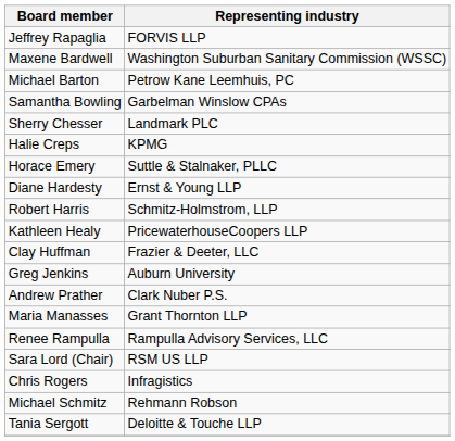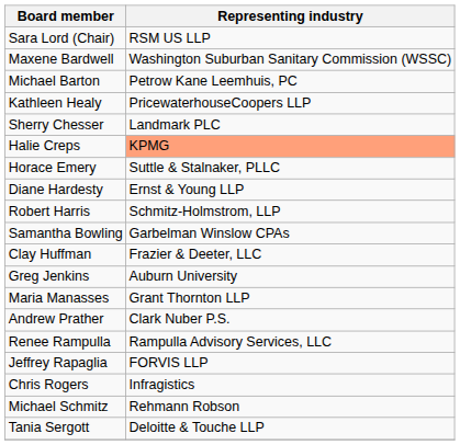 <table class="wikitable" style="float:right">
 <tr>
 <th>Board member</th>
 <th>Representing industry</th>
 </tr>
 <tr>
-<td>Jeffrey Rapaglia</td>
-<td>FORVIS LLP</td>
+<td>Sara Lord (Chair)</td>
+<td>RSM US LLP</td>
 </tr>
 <tr>
 <td>Maxene Bardwell</td>
 <td>Washington Suburban Sanitary Commission (WSSC)</td>
 </tr>
 <tr>
 <td>Michael Barton</td>
 <td>Petrow Kane Leemhuis, PC</td>
 </tr>
 <tr>
-<td>Samantha Bowling</td>
-<td>Garbelman Winslow CPAs</td>
+<td>Kathleen Healy</td>
+<td>PricewaterhouseCoopers LLP</td>
 </tr>
 <tr>
 <td>Sherry Chesser</td>
 <td>Landmark PLC</td>
 </tr>
 <tr>
 <td>Halie Creps</td>
-<td>KPMG</td>
+<td style="background: lightsalmon;">KPMG</td>
 </tr>
 <tr>
 <td>Horace Emery</td>
 <td>Suttle & Stalnaker, PLLC</td>
 </tr>
 <tr>
 <td>Diane Hardesty</td>
 <td>Ernst & Young LLP</td>
 </tr>
 <tr>
 <td>Robert Harris</td>
 <td>Schmitz-Holmstrom, LLP</td>
 </tr>
 <tr>
-<td>Kathleen Healy</td>
-<td>PricewaterhouseCoopers LLP</td>
+<td>Samantha Bowling</td>
+<td>Garbelman Winslow CPAs</td>
 </tr>
 <tr>
 <td>Clay Huffman</td>
 <td>Frazier & Deeter, LLC</td>
 </tr>
 <tr>
 <td>Greg Jenkins</td>
 <td>Auburn University</td>
 </tr>
 <tr>
+<td>Maria Manasses</td>
+<td>Grant Thornton LLP</td>
+</tr>
+<tr>
 <td>Andrew Prather</td>
 <td>Clark Nuber P.S.</td>
-</tr>
-<tr>
-<td>Maria Manasses</td>
-<td>Grant Thornton LLP</td>
 </tr>
 <tr>
 <td>Renee Rampulla</td>
 <td>Rampulla Advisory Services, LLC</td>
 </tr>
 <tr>
-<td>Sara Lord (Chair)</td>
-<td>RSM US LLP</td>
+<td>Jeffrey Rapaglia</td>
+<td>FORVIS LLP</td>
 </tr>
 <tr>
 <td>Chris Rogers</td>
 <td>Infragistics</td>
 </tr>
 <tr>
 <td>Michael Schmitz</td>
 <td>Rehmann Robson</td>
 </tr>
 <tr>
 <td>Tania Sergott</td>
 <td>Deloitte & Touche LLP</td>
 </tr>
 <tr>
 </tr>
 </table>
